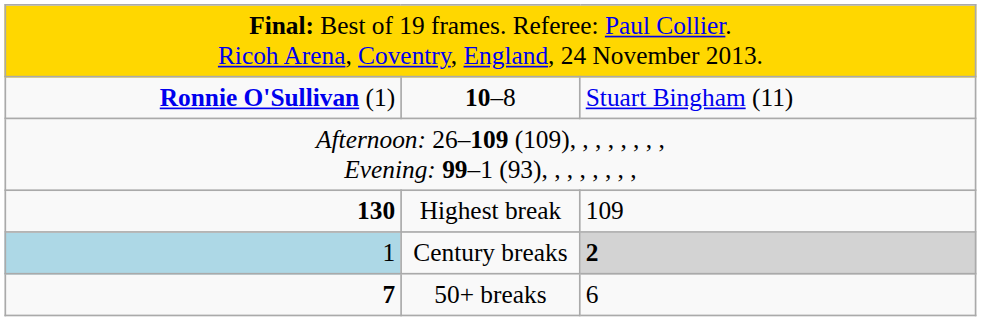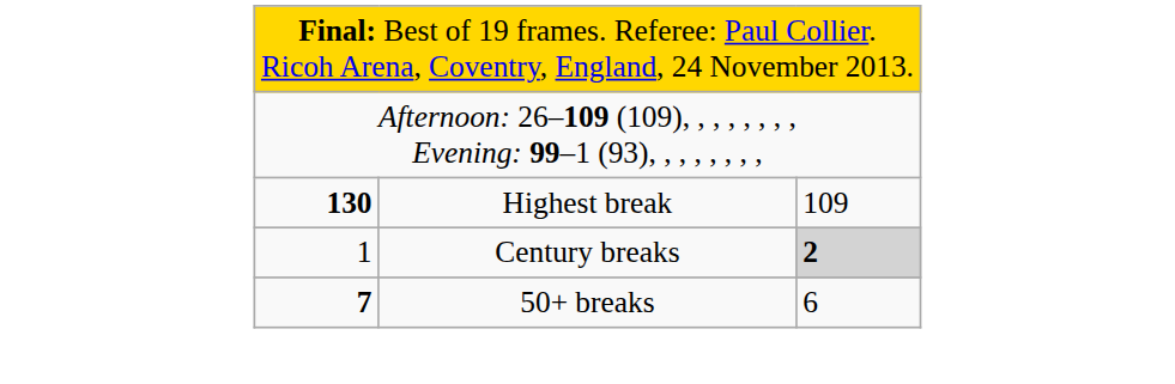 <table class="wikitable" style="font-size: 95%; margin: 1em auto 1em auto;">
 <tr>
 <td colspan="3" align="center" bgcolor="#ffd700"><strong>Final:</strong> Best of 19 frames. Referee: <a href='#'>Paul Collier</a>.<br><a href='#'>Ricoh Arena</a>, <a href='#'>Coventry</a>, <a href='#'>England</a>, 24 November 2013.</td>
-</tr>
-<tr>
-<td width="230" align="right"><strong><a href='#'>Ronnie O'Sullivan</a></strong> (1)<br></td>
-<td width="100" align="center"><strong>10</strong>–8</td>
-<td width="230"><a href='#'>Stuart Bingham</a> (11)<br></td>
 </tr>
 <tr>
 <td colspan="3" align="center" style="font-size: 100%"><em>Afternoon:</em> 26–<strong>109</strong> (109), , , , , , , , <br><em>Evening:</em> <strong>99</strong>–1 (93), , , , , , , , </td>
 </tr>
 <tr>
 <td align="right"><strong>130</strong></td>
 <td align="center">Highest break</td>
 <td>109</td>
 </tr>
 <tr>
-<td align="right" style="background: lightblue;">1</td>
+<td align="right">1</td>
 <td align="center">Century breaks</td>
 <td style="background: lightgrey;"><strong>2</strong></td>
 </tr>
 <tr>
 <td align="right"><strong>7</strong></td>
 <td align="center">50+ breaks</td>
 <td>6</td>
 </tr>
 </table>
